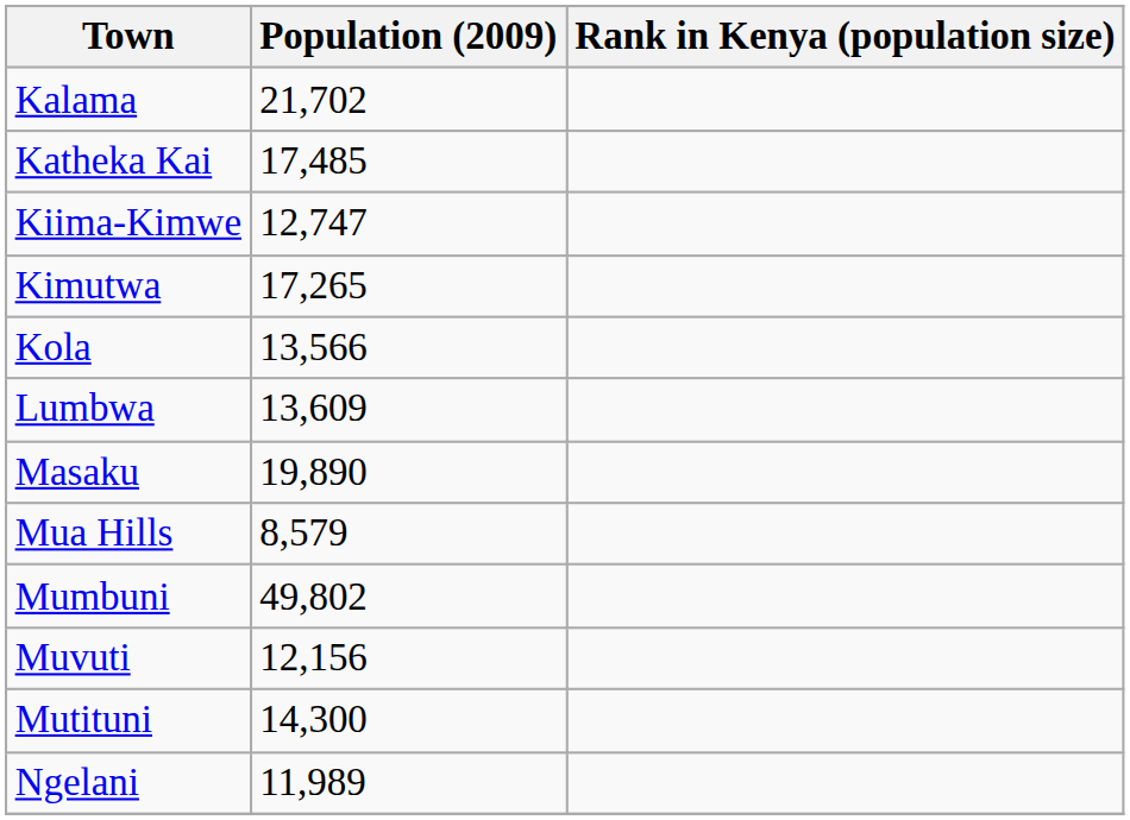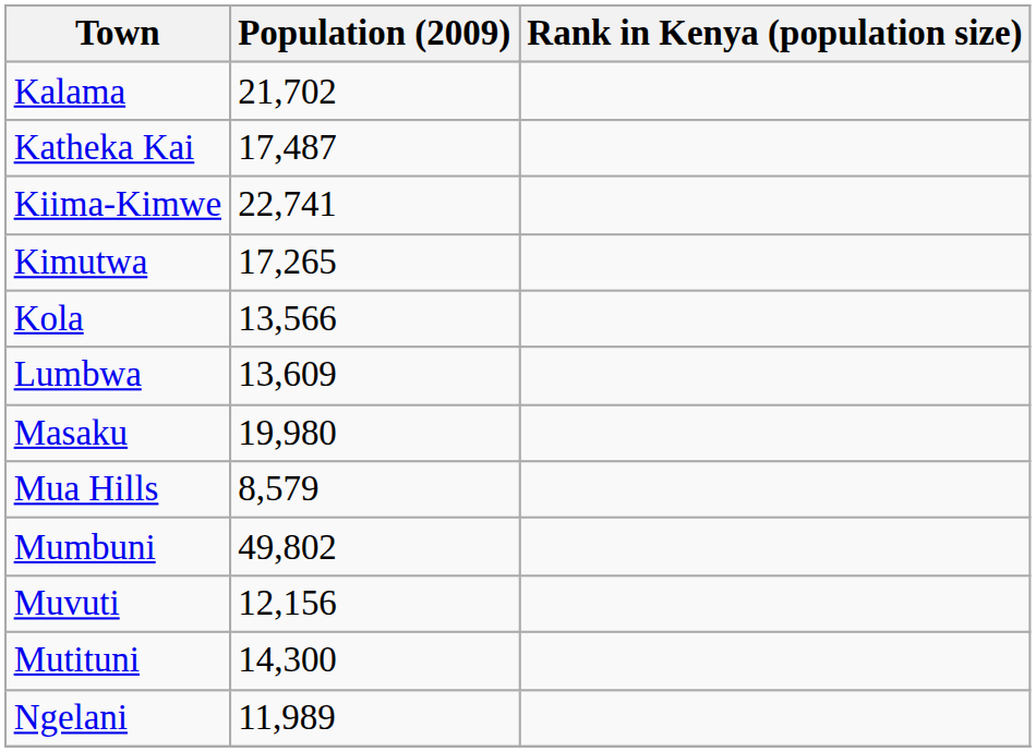 <table class="sortable wikitable">
 <tr>
 <th>Town</th>
 <th>Population (2009)</th>
 <th>Rank in Kenya (population size)</th>
 </tr>
 <tr>
 <td><a href='#'>Kalama</a></td>
 <td>21,702</td>
 <td></td>
 </tr>
 <tr>
 <td><a href='#'>Katheka Kai</a></td>
-<td>17,485</td>
+<td>17,487</td>
 <td></td>
 </tr>
 <tr>
 <td><a href='#'>Kiima-Kimwe</a></td>
-<td>12,747</td>
+<td>22,741</td>
 <td></td>
 </tr>
 <tr>
 <td><a href='#'>Kimutwa</a></td>
 <td>17,265</td>
 <td></td>
 </tr>
 <tr>
 <td><a href='#'>Kola</a></td>
 <td>13,566</td>
 <td></td>
 </tr>
 <tr>
 <td><a href='#'>Lumbwa</a></td>
 <td>13,609</td>
 <td></td>
 </tr>
 <tr>
 <td><a href='#'>Masaku</a></td>
-<td>19,890</td>
+<td>19,980</td>
 <td></td>
 </tr>
 <tr>
 <td><a href='#'>Mua Hills</a></td>
 <td>8,579</td>
 <td></td>
 </tr>
 <tr>
 <td><a href='#'>Mumbuni</a></td>
 <td>49,802</td>
 <td></td>
 </tr>
 <tr>
 <td><a href='#'>Muvuti</a></td>
 <td>12,156</td>
 <td></td>
 </tr>
 <tr>
 <td><a href='#'>Mutituni</a></td>
 <td>14,300</td>
 <td></td>
 </tr>
 <tr>
 <td><a href='#'>Ngelani</a></td>
 <td>11,989</td>
 <td></td>
 </tr>
 <tr>
 </tr>
 </table>
